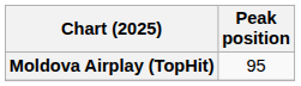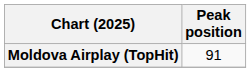 <table class="wikitable plainrowheaders" style="text-align:center">
 <tr>
 <th scope="col">Chart (2025)</th>
 <th scope="col">Peak<br>position</th>
 </tr>
 <tr>
 <th scope="row">Moldova Airplay (TopHit)</th>
-<td>95</td>
+<td>91</td>
 </tr>
 <tr>
 </tr>
 </table>
